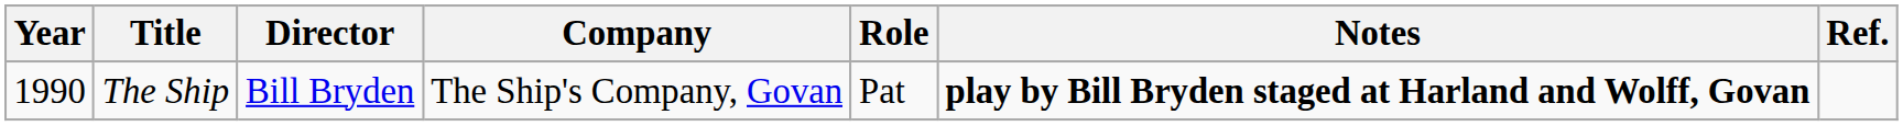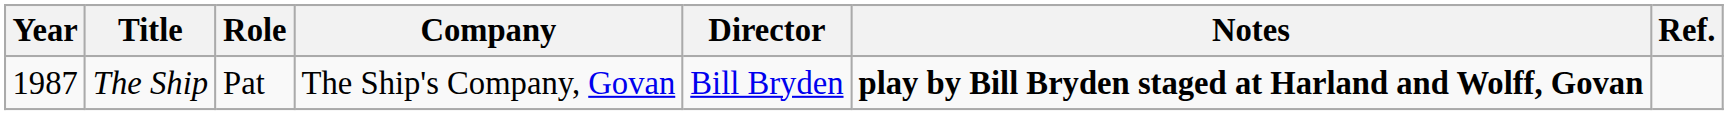 <table class="wikitable">
 <tr>
 <th>Year</th>
 <th>Title</th>
+<th>Role</th>
+<th>Company</th>
 <th>Director</th>
-<th>Company</th>
-<th>Role</th>
 <th>Notes</th>
 <th>Ref.</th>
 </tr>
 <tr>
-<td>1990</td>
+<td>1987</td>
 <td><em>The Ship</em></td>
+<td>Pat</td>
+<td>The Ship's Company, <a href='#'>Govan</a></td>
 <td><a href='#'>Bill Bryden</a></td>
-<td>The Ship's Company, <a href='#'>Govan</a></td>
-<td>Pat</td>
 <td><strong>play by Bill Bryden staged at Harland and Wolff, Govan</strong></td>
 <td></td>
 </tr>
 </table>
